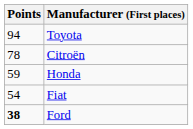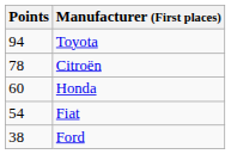 <table class="wikitable">
 <tr>
 <th>Points</th>
 <th>Manufacturer <small>(First places)</small></th>
 </tr>
 <tr>
 <td>94</td>
 <td> <a href='#'>Toyota</a></td>
 </tr>
 <tr>
 <td>78</td>
 <td> <a href='#'>Citroën</a></td>
 </tr>
 <tr>
-<td>59</td>
+<td>60</td>
 <td> <a href='#'>Honda</a></td>
 </tr>
 <tr>
 <td>54</td>
 <td> <a href='#'>Fiat</a></td>
 </tr>
 <tr>
-<td><strong>38</strong></td>
+<td>38</td>
 <td> <a href='#'>Ford</a></td>
 </tr>
 </table>
